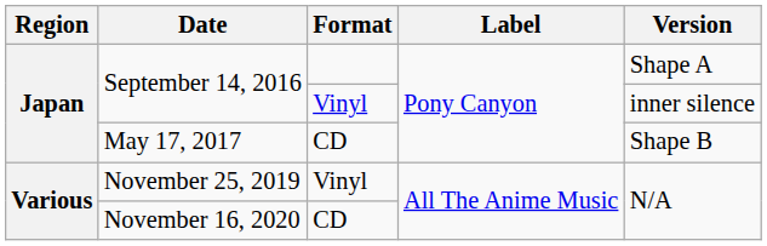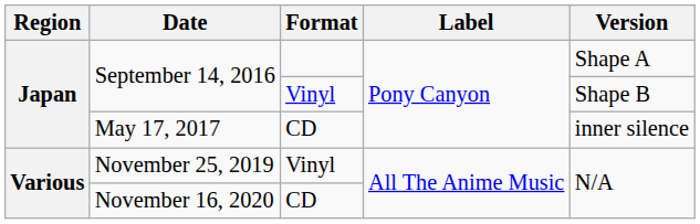 <table class="wikitable plainrowheaders">
 <tr>
 <th>Region</th>
 <th>Date</th>
 <th>Format</th>
 <th>Label</th>
 <th>Version</th>
 </tr>
 <tr>
 <th rowspan="3" scope="row">Japan</th>
 <td rowspan="2">September 14, 2016</td>
 <td></td>
 <td rowspan="3"><a href='#'>Pony Canyon</a></td>
 <td>Shape A</td>
 </tr>
 <tr>
 <td><a href='#'>Vinyl</a></td>
-<td>inner silence</td>
+<td>Shape B</td>
 </tr>
 <tr>
 <td>May 17, 2017</td>
 <td>CD</td>
-<td>Shape B</td>
+<td>inner silence</td>
 </tr>
 <tr>
 <th rowspan="2" scope="row">Various</th>
 <td>November 25, 2019</td>
 <td>Vinyl</td>
 <td rowspan="2"><a href='#'>All The Anime Music</a></td>
 <td rowspan="2">N/A</td>
 </tr>
 <tr>
 <td>November 16, 2020</td>
 <td>CD</td>
 </tr>
 </table>
